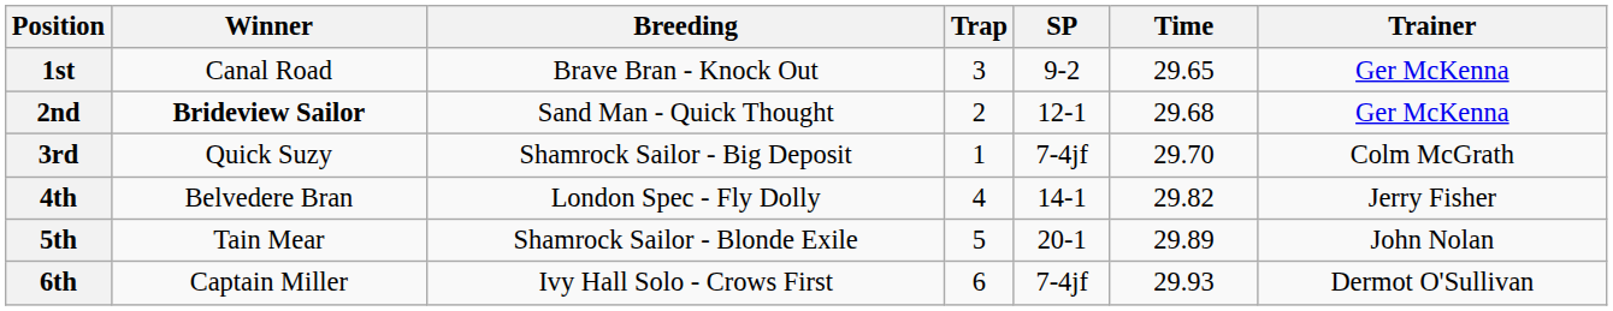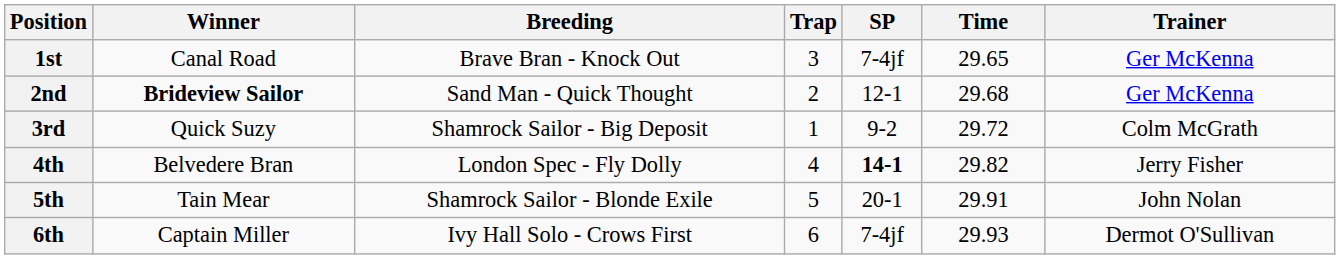 <table class="wikitable" style="text-align: center">
 <tr>
 <th width=30>Position</th>
 <th width=180>Winner</th>
 <th width=300>Breeding</th>
 <th width=30>Trap</th>
 <th width=50>SP</th>
 <th width=80>Time</th>
 <th width=200>Trainer</th>
 </tr>
 <tr>
 <th>1st</th>
 <td>Canal Road</td>
 <td>Brave Bran - Knock Out</td>
 <td>3</td>
-<td>9-2</td>
+<td>7-4jf</td>
 <td>29.65</td>
 <td><a href='#'>Ger McKenna</a></td>
 </tr>
 <tr>
 <th>2nd</th>
 <td><strong>Brideview Sailor</strong></td>
 <td>Sand Man - Quick Thought</td>
 <td>2</td>
 <td>12-1</td>
 <td>29.68</td>
 <td><a href='#'>Ger McKenna</a></td>
 </tr>
 <tr>
 <th>3rd</th>
 <td>Quick Suzy</td>
 <td>Shamrock Sailor - Big Deposit</td>
 <td>1</td>
-<td>7-4jf</td>
-<td>29.70</td>
+<td>9-2</td>
+<td>29.72</td>
 <td>Colm McGrath</td>
 </tr>
 <tr>
 <th>4th</th>
 <td>Belvedere Bran</td>
 <td>London Spec - Fly Dolly</td>
 <td>4</td>
-<td>14-1</td>
+<td><strong>14-1</strong></td>
 <td>29.82</td>
 <td>Jerry Fisher</td>
 </tr>
 <tr>
 <th>5th</th>
 <td>Tain Mear</td>
 <td>Shamrock Sailor - Blonde Exile</td>
 <td>5</td>
 <td>20-1</td>
-<td>29.89</td>
+<td>29.91</td>
 <td>John Nolan</td>
 </tr>
 <tr>
 <th>6th</th>
 <td>Captain Miller</td>
 <td>Ivy Hall Solo - Crows First</td>
 <td>6</td>
 <td>7-4jf</td>
 <td>29.93</td>
 <td>Dermot O'Sullivan</td>
 </tr>
 </table>
